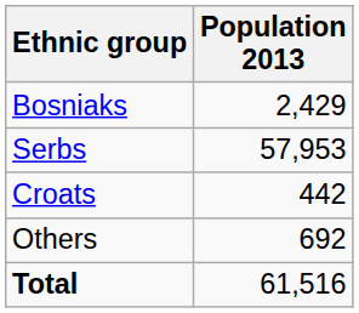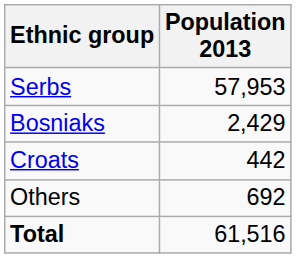 <table class="wikitable sortable">
 <tr>
 <th>Ethnic group</th>
 <th>Population<br>2013</th>
 </tr>
 <tr>
+<td><a href='#'>Serbs</a></td>
+<td align="right">57,953</td>
+</tr>
+<tr>
 <td><a href='#'>Bosniaks</a></td>
 <td align="right">2,429</td>
-</tr>
-<tr>
-<td><a href='#'>Serbs</a></td>
-<td align="right">57,953</td>
 </tr>
 <tr>
 <td><a href='#'>Croats</a></td>
 <td align="right">442</td>
 </tr>
 <tr>
 <td>Others</td>
 <td align="right">692</td>
 </tr>
 <tr>
 <td><strong>Total</strong></td>
 <td align="right">61,516</td>
 </tr>
 </table>
